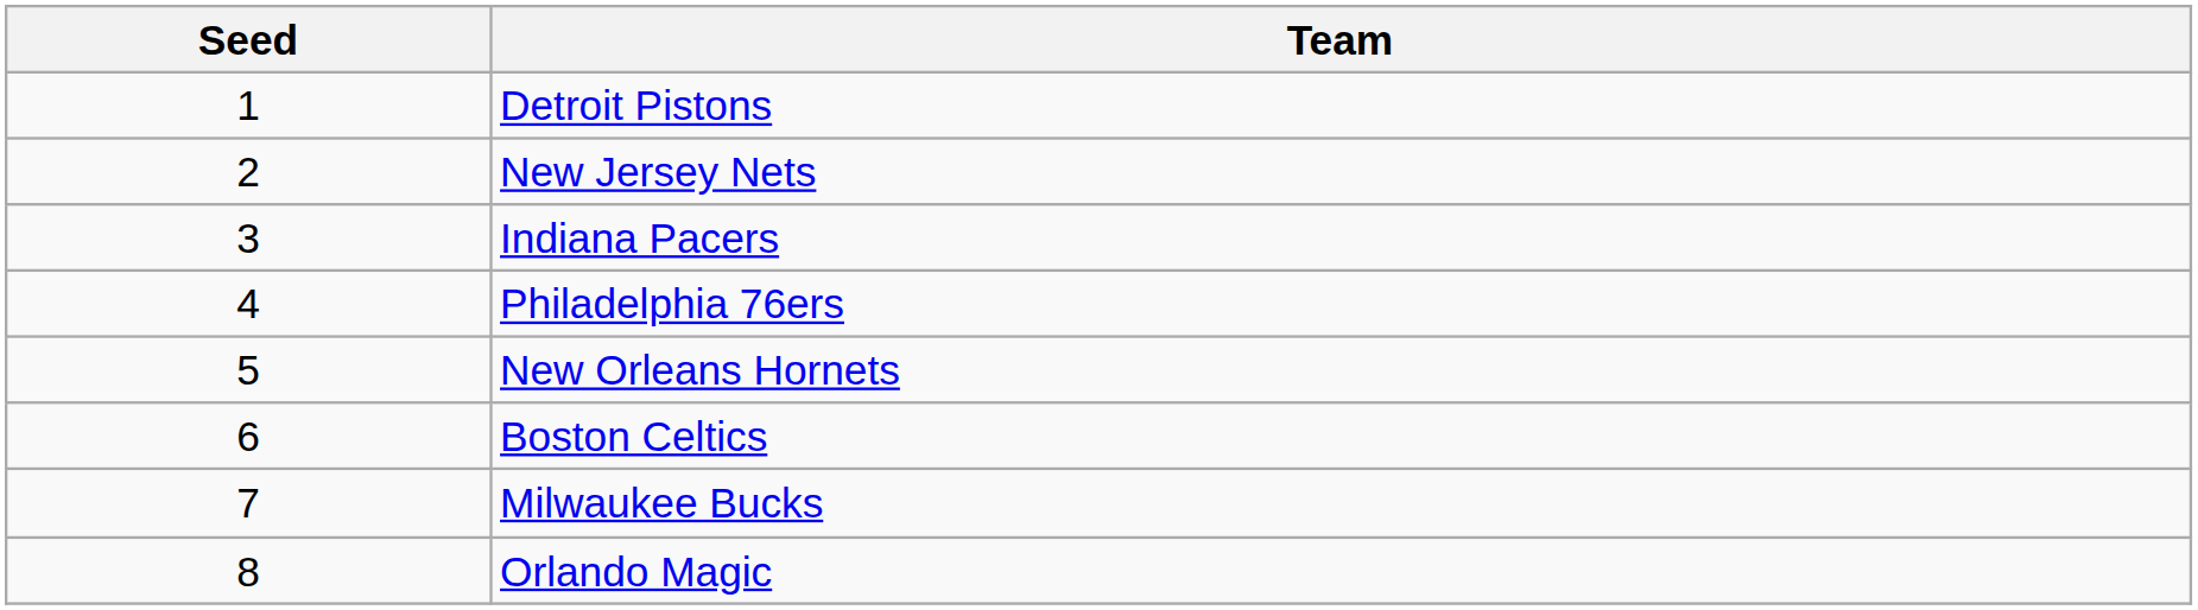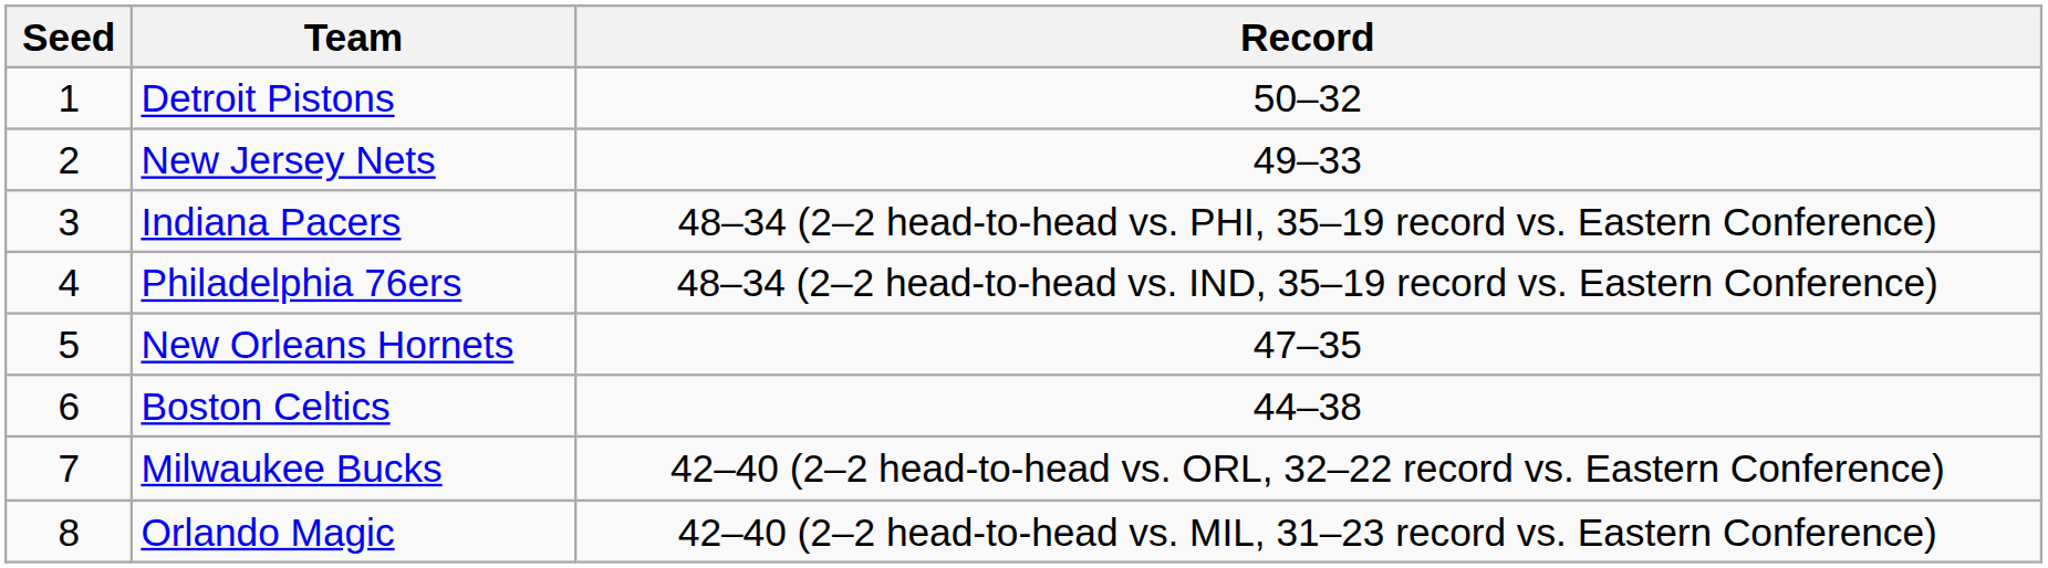 <table class=wikitable style="font-size:95%; text-align:center;" width=40%>
 <tr>
 <th rowspan=1>Seed</th>
 <th rowspan=1>Team</th>
+<th rowspan=1>Record<br></th>
 </tr>
 <tr>
 <td>1</td>
 <td align=left><a href='#'>Detroit Pistons</a></td>
+<td>50–32</td>
 </tr>
 <tr>
 <td>2</td>
 <td align=left><a href='#'>New Jersey Nets</a></td>
+<td>49–33</td>
 </tr>
 <tr>
 <td>3</td>
 <td align=left><a href='#'>Indiana Pacers</a></td>
+<td>48–34 (2–2 head-to-head vs. PHI, 35–19 record vs. Eastern Conference)</td>
 </tr>
 <tr>
 <td>4</td>
 <td align=left><a href='#'>Philadelphia 76ers</a></td>
+<td>48–34 (2–2 head-to-head vs. IND, 35–19 record vs. Eastern Conference)</td>
 </tr>
 <tr>
 <td>5</td>
 <td align=left><a href='#'>New Orleans Hornets</a></td>
+<td>47–35</td>
 </tr>
 <tr>
 <td>6</td>
 <td align=left><a href='#'>Boston Celtics</a></td>
+<td>44–38</td>
 </tr>
 <tr>
 <td>7</td>
 <td align=left><a href='#'>Milwaukee Bucks</a></td>
+<td>42–40 (2–2 head-to-head vs. ORL, 32–22 record vs. Eastern Conference)</td>
 </tr>
 <tr>
 <td>8</td>
 <td align=left><a href='#'>Orlando Magic</a></td>
+<td>42–40 (2–2 head-to-head vs. MIL, 31–23 record vs. Eastern Conference)<br></td>
 </tr>
 </table>
